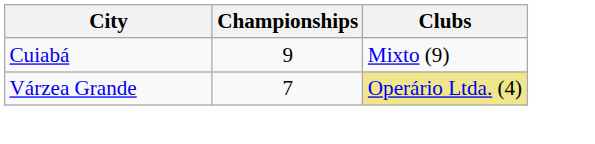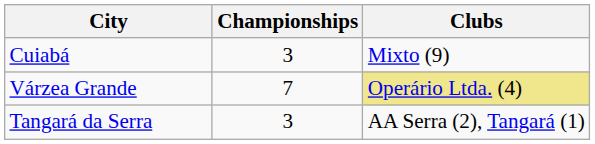 <table class="wikitable">
 <tr>
 <th style="width:150px">City</th>
 <th>Championships</th>
 <th>Clubs</th>
 </tr>
 <tr>
 <td> <a href='#'>Cuiabá</a></td>
-<td align="center">9</td>
+<td align="center">3</td>
 <td><a href='#'>Mixto</a> (9)</td>
 </tr>
 <tr>
 <td> <a href='#'>Várzea Grande</a></td>
 <td align="center">7</td>
 <td style="background: khaki;"><a href='#'>Operário Ltda.</a> (4)</td>
 </tr>
+<tr>
+<td> <a href='#'>Tangará da Serra</a></td>
+<td align="center">3</td>
+<td>AA Serra (2), <a href='#'>Tangará</a> (1)</td>
+</tr>
 </table>
